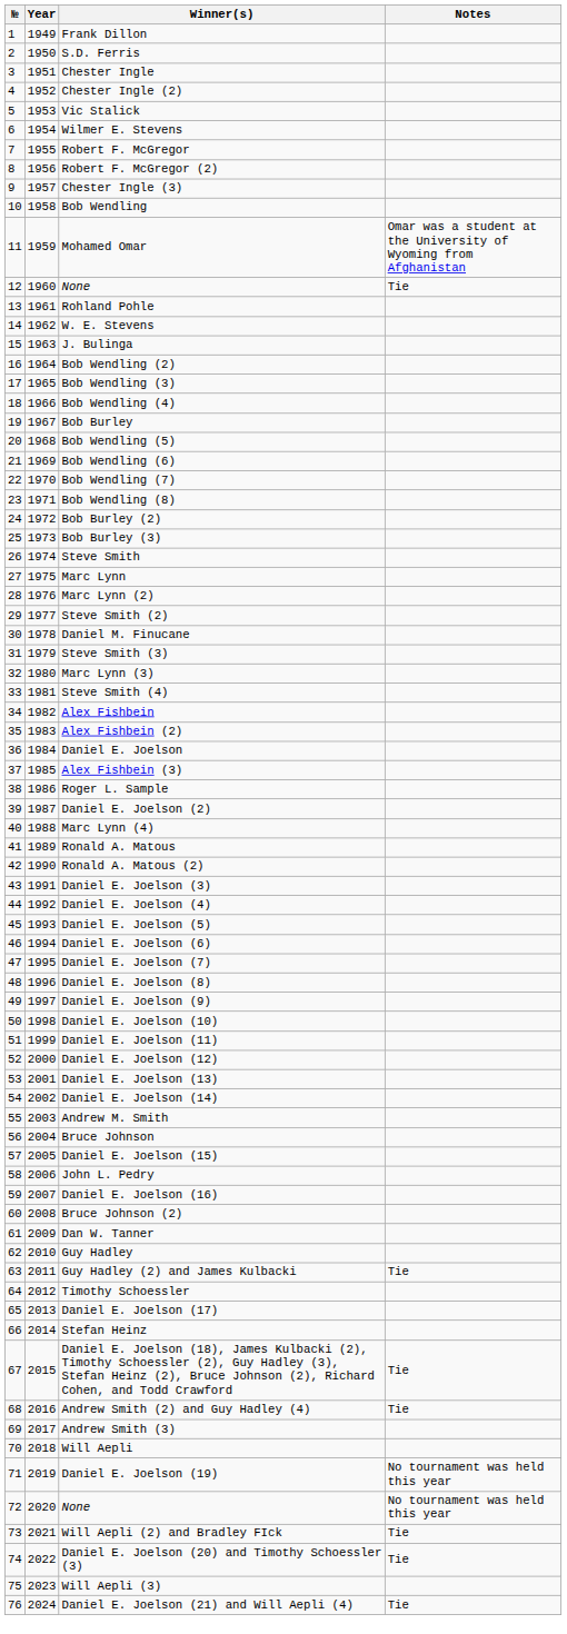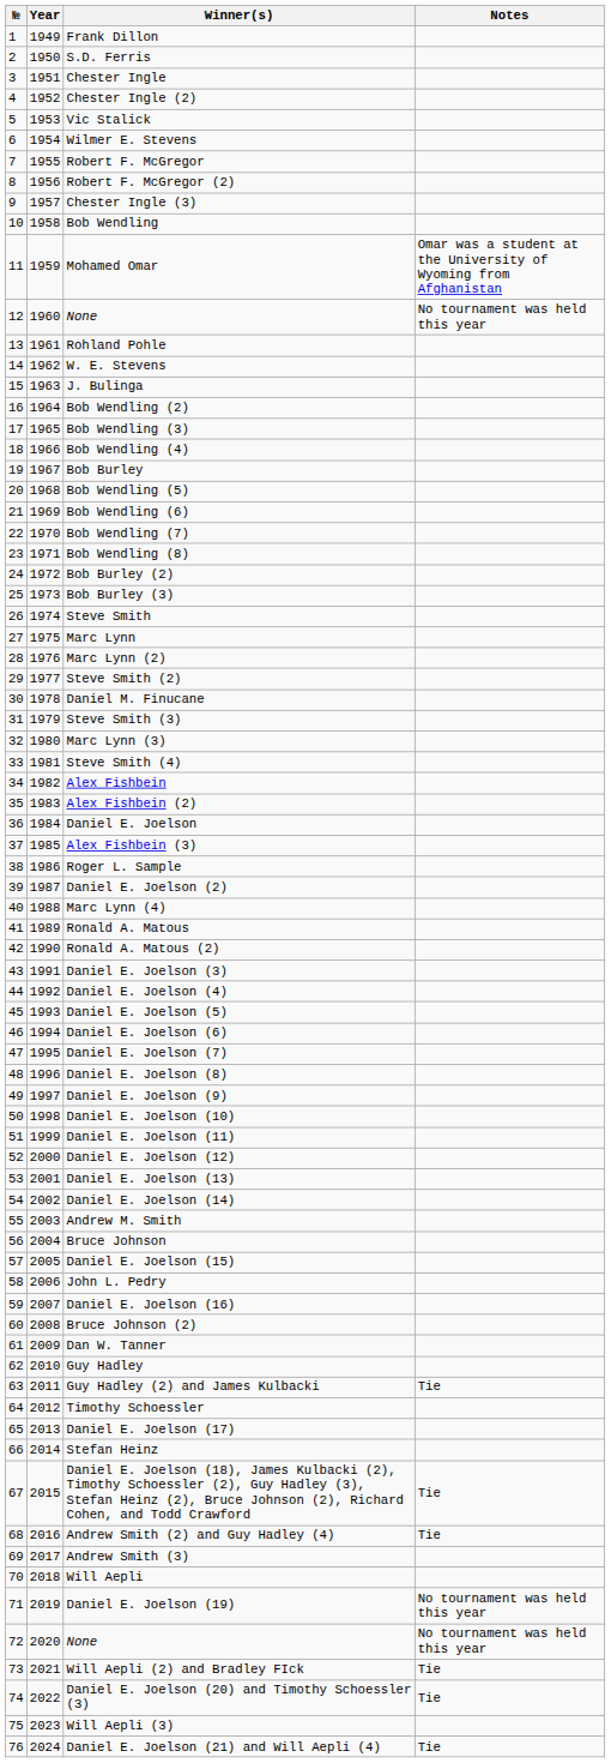 <table class="sortable wikitable">
 <tr>
 <th>№</th>
 <th>Year</th>
 <th>Winner(s)</th>
 <th>Notes</th>
 </tr>
 <tr>
 <td>1</td>
 <td>1949</td>
 <td>Frank Dillon</td>
 <td></td>
 </tr>
 <tr>
 <td>2</td>
 <td>1950</td>
 <td>S.D. Ferris</td>
 <td></td>
 </tr>
 <tr>
 <td>3</td>
 <td>1951</td>
 <td>Chester Ingle</td>
 <td></td>
 </tr>
 <tr>
 <td>4</td>
 <td>1952</td>
 <td>Chester Ingle (2)</td>
 <td></td>
 </tr>
 <tr>
 <td>5</td>
 <td>1953</td>
 <td>Vic Stalick</td>
 <td></td>
 </tr>
 <tr>
 <td>6</td>
 <td>1954</td>
 <td>Wilmer E. Stevens</td>
 <td></td>
 </tr>
 <tr>
 <td>7</td>
 <td>1955</td>
 <td>Robert F. McGregor</td>
 <td></td>
 </tr>
 <tr>
 <td>8</td>
 <td>1956</td>
 <td>Robert F. McGregor (2)</td>
 <td></td>
 </tr>
 <tr>
 <td>9</td>
 <td>1957</td>
 <td>Chester Ingle (3)</td>
 <td></td>
 </tr>
 <tr>
 <td>10</td>
 <td>1958</td>
 <td>Bob Wendling</td>
 <td></td>
 </tr>
 <tr>
 <td>11</td>
 <td>1959</td>
 <td>Mohamed Omar</td>
 <td>Omar was a student at the University of Wyoming from <a href='#'>Afghanistan</a></td>
 </tr>
 <tr>
 <td>12</td>
 <td>1960</td>
 <td><em>None</em></td>
-<td>Tie</td>
+<td>No tournament was held this year</td>
 </tr>
 <tr>
 <td>13</td>
 <td>1961</td>
 <td>Rohland Pohle</td>
 <td></td>
 </tr>
 <tr>
 <td>14</td>
 <td>1962</td>
 <td>W. E. Stevens</td>
 <td></td>
 </tr>
 <tr>
 <td>15</td>
 <td>1963</td>
 <td>J. Bulinga</td>
 <td></td>
 </tr>
 <tr>
 <td>16</td>
 <td>1964</td>
 <td>Bob Wendling (2)</td>
 <td></td>
 </tr>
 <tr>
 <td>17</td>
 <td>1965</td>
 <td>Bob Wendling (3)</td>
 <td></td>
 </tr>
 <tr>
 <td>18</td>
 <td>1966</td>
 <td>Bob Wendling (4)</td>
 <td></td>
 </tr>
 <tr>
 <td>19</td>
 <td>1967</td>
 <td>Bob Burley</td>
 <td></td>
 </tr>
 <tr>
 <td>20</td>
 <td>1968</td>
 <td>Bob Wendling (5)</td>
 <td></td>
 </tr>
 <tr>
 <td>21</td>
 <td>1969</td>
 <td>Bob Wendling (6)</td>
 <td></td>
 </tr>
 <tr>
 <td>22</td>
 <td>1970</td>
 <td>Bob Wendling (7)</td>
 <td></td>
 </tr>
 <tr>
 <td>23</td>
 <td>1971</td>
 <td>Bob Wendling (8)</td>
 <td></td>
 </tr>
 <tr>
 <td>24</td>
 <td>1972</td>
 <td>Bob Burley (2)</td>
 <td></td>
 </tr>
 <tr>
 <td>25</td>
 <td>1973</td>
 <td>Bob Burley (3)</td>
 <td></td>
 </tr>
 <tr>
 <td>26</td>
 <td>1974</td>
 <td>Steve Smith</td>
 <td></td>
 </tr>
 <tr>
 <td>27</td>
 <td>1975</td>
 <td>Marc Lynn</td>
 <td></td>
 </tr>
 <tr>
 <td>28</td>
 <td>1976</td>
 <td>Marc Lynn (2)</td>
 <td></td>
 </tr>
 <tr>
 <td>29</td>
 <td>1977</td>
 <td>Steve Smith (2)</td>
 <td></td>
 </tr>
 <tr>
 <td>30</td>
 <td>1978</td>
 <td>Daniel M. Finucane</td>
 <td></td>
 </tr>
 <tr>
 <td>31</td>
 <td>1979</td>
 <td>Steve Smith (3)</td>
 <td></td>
 </tr>
 <tr>
 <td>32</td>
 <td>1980</td>
 <td>Marc Lynn (3)</td>
 <td></td>
 </tr>
 <tr>
 <td>33</td>
 <td>1981</td>
 <td>Steve Smith (4)</td>
 <td></td>
 </tr>
 <tr>
 <td>34</td>
 <td>1982</td>
 <td><a href='#'>Alex Fishbein</a></td>
 <td></td>
 </tr>
 <tr>
 <td>35</td>
 <td>1983</td>
 <td><a href='#'>Alex Fishbein</a> (2)</td>
 <td></td>
 </tr>
 <tr>
 <td>36</td>
 <td>1984</td>
 <td>Daniel E. Joelson</td>
 <td></td>
 </tr>
 <tr>
 <td>37</td>
 <td>1985</td>
 <td><a href='#'>Alex Fishbein</a> (3)</td>
 <td></td>
 </tr>
 <tr>
 <td>38</td>
 <td>1986</td>
 <td>Roger L. Sample</td>
 <td></td>
 </tr>
 <tr>
 <td>39</td>
 <td>1987</td>
 <td>Daniel E. Joelson (2)</td>
 <td></td>
 </tr>
 <tr>
 <td>40</td>
 <td>1988</td>
 <td>Marc Lynn (4)</td>
 <td></td>
 </tr>
 <tr>
 <td>41</td>
 <td>1989</td>
 <td>Ronald A. Matous</td>
 <td></td>
 </tr>
 <tr>
 <td>42</td>
 <td>1990</td>
 <td>Ronald A. Matous (2)</td>
 <td></td>
 </tr>
 <tr>
 <td>43</td>
 <td>1991</td>
 <td>Daniel E. Joelson (3)</td>
 <td></td>
 </tr>
 <tr>
 <td>44</td>
 <td>1992</td>
 <td>Daniel E. Joelson (4)</td>
 <td></td>
 </tr>
 <tr>
 <td>45</td>
 <td>1993</td>
 <td>Daniel E. Joelson (5)</td>
 <td></td>
 </tr>
 <tr>
 <td>46</td>
 <td>1994</td>
 <td>Daniel E. Joelson (6)</td>
 <td></td>
 </tr>
 <tr>
 <td>47</td>
 <td>1995</td>
 <td>Daniel E. Joelson (7)</td>
 <td></td>
 </tr>
 <tr>
 <td>48</td>
 <td>1996</td>
 <td>Daniel E. Joelson (8)</td>
 <td></td>
 </tr>
 <tr>
 <td>49</td>
 <td>1997</td>
 <td>Daniel E. Joelson (9)</td>
 <td></td>
 </tr>
 <tr>
 <td>50</td>
 <td>1998</td>
 <td>Daniel E. Joelson (10)</td>
 <td></td>
 </tr>
 <tr>
 <td>51</td>
 <td>1999</td>
 <td>Daniel E. Joelson (11)</td>
 <td></td>
 </tr>
 <tr>
 <td>52</td>
 <td>2000</td>
 <td>Daniel E. Joelson (12)</td>
 <td></td>
 </tr>
 <tr>
 <td>53</td>
 <td>2001</td>
 <td>Daniel E. Joelson (13)</td>
 <td></td>
 </tr>
 <tr>
 <td>54</td>
 <td>2002</td>
 <td>Daniel E. Joelson (14)</td>
 <td></td>
 </tr>
 <tr>
 <td>55</td>
 <td>2003</td>
 <td>Andrew M. Smith</td>
 <td></td>
 </tr>
 <tr>
 <td>56</td>
 <td>2004</td>
 <td>Bruce Johnson</td>
 <td></td>
 </tr>
 <tr>
 <td>57</td>
 <td>2005</td>
 <td>Daniel E. Joelson (15)</td>
 <td></td>
 </tr>
 <tr>
 <td>58</td>
 <td>2006</td>
 <td>John L. Pedry</td>
 <td></td>
 </tr>
 <tr>
 <td>59</td>
 <td>2007</td>
 <td>Daniel E. Joelson (16)</td>
 <td></td>
 </tr>
 <tr>
 <td>60</td>
 <td>2008</td>
 <td>Bruce Johnson (2)</td>
 <td></td>
 </tr>
 <tr>
 <td>61</td>
 <td>2009</td>
 <td>Dan W. Tanner</td>
 <td></td>
 </tr>
 <tr>
 <td>62</td>
 <td>2010</td>
 <td>Guy Hadley</td>
 <td></td>
 </tr>
 <tr>
 <td>63</td>
 <td>2011</td>
 <td>Guy Hadley (2) and James Kulbacki</td>
 <td>Tie</td>
 </tr>
 <tr>
 <td>64</td>
 <td>2012</td>
 <td>Timothy Schoessler</td>
 <td></td>
 </tr>
 <tr>
 <td>65</td>
 <td>2013</td>
 <td>Daniel E. Joelson (17)</td>
 <td></td>
 </tr>
 <tr>
 <td>66</td>
 <td>2014</td>
 <td>Stefan Heinz</td>
 <td></td>
 </tr>
 <tr>
 <td>67</td>
 <td>2015</td>
 <td>Daniel E. Joelson (18), James Kulbacki (2), Timothy Schoessler (2), Guy Hadley (3), Stefan Heinz (2), Bruce Johnson (2), Richard Cohen, and Todd Crawford</td>
 <td>Tie</td>
 </tr>
 <tr>
 <td>68</td>
 <td>2016</td>
 <td>Andrew Smith (2) and Guy Hadley (4)</td>
 <td>Tie</td>
 </tr>
 <tr>
 <td>69</td>
 <td>2017</td>
 <td>Andrew Smith (3)</td>
 <td></td>
 </tr>
 <tr>
 <td>70</td>
 <td>2018</td>
 <td>Will Aepli</td>
 <td></td>
 </tr>
 <tr>
 <td>71</td>
 <td>2019</td>
 <td>Daniel E. Joelson (19)</td>
 <td>No tournament was held this year</td>
 </tr>
 <tr>
 <td>72</td>
 <td>2020</td>
 <td><em>None</em></td>
 <td>No tournament was held this year</td>
 </tr>
 <tr>
 <td>73</td>
 <td>2021</td>
 <td>Will Aepli (2) and Bradley FIck</td>
 <td>Tie</td>
 </tr>
 <tr>
 <td>74</td>
 <td>2022</td>
 <td>Daniel E. Joelson (20) and Timothy Schoessler (3)</td>
 <td>Tie</td>
 </tr>
 <tr>
 <td>75</td>
 <td>2023</td>
 <td>Will Aepli (3)</td>
 <td></td>
 </tr>
 <tr>
 <td>76</td>
 <td>2024</td>
 <td>Daniel E. Joelson (21) and Will Aepli (4)</td>
 <td>Tie</td>
 </tr>
 </table>
